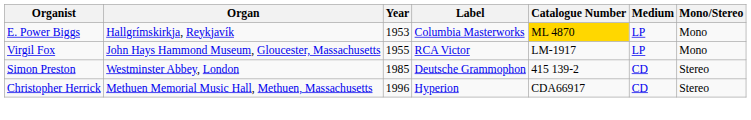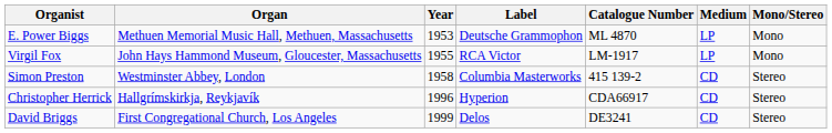 <table class="wikitable">
 <tr>
 <th>Organist</th>
 <th>Organ</th>
 <th>Year</th>
 <th>Label</th>
 <th>Catalogue Number</th>
 <th>Medium</th>
 <th>Mono/Stereo</th>
 </tr>
 <tr>
 <td><a href='#'>E. Power Biggs</a></td>
-<td><a href='#'>Hallgrímskirkja</a>, <a href='#'>Reykjavík</a></td>
+<td><a href='#'>Methuen Memorial Music Hall</a>, <a href='#'>Methuen, Massachusetts</a></td>
 <td>1953</td>
-<td><a href='#'>Columbia Masterworks</a></td>
-<td style="background: gold;">ML 4870</td>
+<td><a href='#'>Deutsche Grammophon</a></td>
+<td>ML 4870</td>
 <td><a href='#'>LP</a></td>
 <td>Mono</td>
 </tr>
 <tr>
 <td><a href='#'>Virgil Fox</a></td>
 <td><a href='#'>John Hays Hammond Museum</a>, <a href='#'>Gloucester, Massachusetts</a></td>
 <td>1955</td>
 <td><a href='#'>RCA Victor</a></td>
 <td>LM-1917</td>
 <td><a href='#'>LP</a></td>
 <td>Mono</td>
 </tr>
 <tr>
 <td><a href='#'>Simon Preston</a></td>
 <td><a href='#'>Westminster Abbey</a>, <a href='#'>London</a></td>
-<td>1985</td>
-<td><a href='#'>Deutsche Grammophon</a></td>
+<td>1958</td>
+<td><a href='#'>Columbia Masterworks</a></td>
 <td>415 139-2</td>
 <td><a href='#'>CD</a></td>
 <td>Stereo</td>
 </tr>
 <tr>
 <td><a href='#'>Christopher Herrick</a></td>
-<td><a href='#'>Methuen Memorial Music Hall</a>, <a href='#'>Methuen, Massachusetts</a></td>
+<td><a href='#'>Hallgrímskirkja</a>, <a href='#'>Reykjavík</a></td>
 <td>1996</td>
 <td><a href='#'>Hyperion</a></td>
 <td>CDA66917</td>
 <td><a href='#'>CD</a></td>
 <td>Stereo</td>
 </tr>
+<tr>
+<td><a href='#'>David Briggs</a></td>
+<td><a href='#'>First Congregational Church</a>, <a href='#'>Los Angeles</a></td>
+<td>1999</td>
+<td><a href='#'>Delos</a></td>
+<td>DE3241</td>
+<td><a href='#'>CD</a></td>
+<td>Stereo</td>
+</tr>
 </table>
